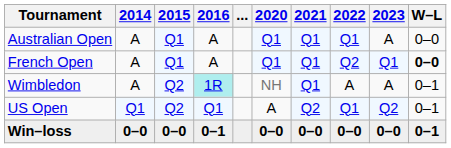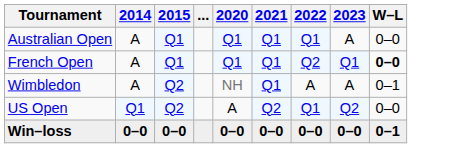 <table class="wikitable" style=text-align:center>
 <tr>
 <th>Tournament</th>
 <th><a href='#'>2014</a></th>
 <th><a href='#'>2015</a></th>
-<th><a href='#'>2016</a></th>
 <th>...</th>
 <th><a href='#'>2020</a></th>
 <th><a href='#'>2021</a></th>
 <th><a href='#'>2022</a></th>
 <th><a href='#'>2023</a></th>
 <th>W–L</th>
 </tr>
 <tr>
 <td align=left><a href='#'>Australian Open</a></td>
 <td>A</td>
 <td bgcolor=f0f8ff><a href='#'>Q1</a></td>
-<td>A</td>
 <td></td>
 <td bgcolor=f0f8ff><a href='#'>Q1</a></td>
 <td bgcolor=f0f8ff><a href='#'>Q1</a></td>
 <td bgcolor=f0f8ff><a href='#'>Q1</a></td>
 <td>A</td>
 <td>0–0</td>
 </tr>
 <tr>
 <td align=left><a href='#'>French Open</a></td>
 <td>A</td>
 <td bgcolor=f0f8ff><a href='#'>Q1</a></td>
-<td>A</td>
 <td></td>
 <td bgcolor=f0f8ff><a href='#'>Q1</a></td>
 <td bgcolor=f0f8ff><a href='#'>Q1</a></td>
 <td bgcolor=f0f8ff><a href='#'>Q2</a></td>
 <td bgcolor=f0f8ff><a href='#'>Q1</a></td>
 <td><strong>0–0</strong></td>
 </tr>
 <tr>
 <td align=left><a href='#'>Wimbledon</a></td>
 <td>A</td>
 <td bgcolor=f0f8ff><a href='#'>Q2</a></td>
-<td bgcolor=afeeee><a href='#'>1R</a></td>
 <td></td>
 <td style=color:#767676>NH</td>
 <td bgcolor=f0f8ff><a href='#'>Q1</a></td>
 <td>A</td>
 <td>A</td>
 <td>0–1</td>
 </tr>
 <tr>
 <td align=left><a href='#'>US Open</a></td>
 <td bgcolor=f0f8ff><a href='#'>Q1</a></td>
 <td bgcolor=f0f8ff><a href='#'>Q2</a></td>
-<td bgcolor=f0f8ff><a href='#'>Q1</a></td>
 <td></td>
 <td>A</td>
 <td bgcolor=f0f8ff><a href='#'>Q2</a></td>
 <td bgcolor=f0f8ff><a href='#'>Q1</a></td>
 <td bgcolor=f0f8ff><a href='#'>Q2</a></td>
-<td>0–1</td>
+<td>0–0</td>
 </tr>
 <tr style=background:#efefef;font-weight:bold>
 <td align=left>Win–loss</td>
 <td>0–0</td>
 <td>0–0</td>
-<td>0–1</td>
 <td></td>
 <td>0–0</td>
 <td>0–0</td>
 <td>0–0</td>
 <td>0–0</td>
 <td>0–1</td>
 </tr>
 </table>
